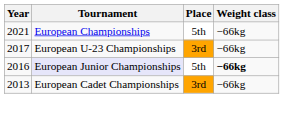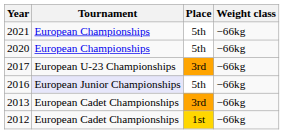 <table class="wikitable">
 <tr>
 <th>Year</th>
 <th>Tournament</th>
 <th>Place</th>
 <th>Weight class</th>
 </tr>
 <tr>
 <td>2021</td>
 <td><a href='#'>European Championships</a></td>
 <td bgcolor="white" align="center">5th</td>
 <td>−66kg</td>
 </tr>
 <tr>
+<td>2020</td>
+<td><a href='#'>European Championships</a></td>
+<td bgcolor="white" align="center">5th</td>
+<td>−66kg</td>
+</tr>
+<tr>
 <td>2017</td>
 <td>European U-23 Championships</td>
 <td bgcolor="orange" align="center">3rd</td>
 <td>−66kg</td>
 </tr>
 <tr>
 <td>2016</td>
 <td style="background: lavender;">European Junior Championships</td>
 <td bgcolor="white" align="center">5th</td>
-<td><strong>−66kg</strong></td>
+<td>−66kg</td>
 </tr>
 <tr>
 <td>2013</td>
 <td>European Cadet Championships</td>
 <td bgcolor="orange" align="center">3rd</td>
 <td>−66kg</td>
 </tr>
+<tr>
+<td>2012</td>
+<td>European Cadet Championships</td>
+<td bgcolor="gold" align="center">1st</td>
+<td>−66kg</td>
+</tr>
 </table>
